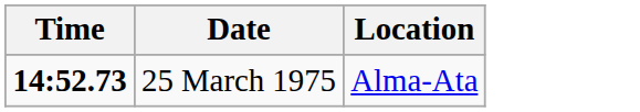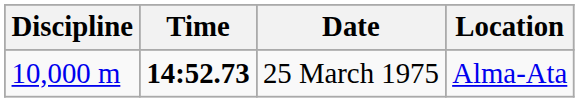 <table class='wikitable'>
 <tr>
+<th>Discipline</th>
 <th>Time</th>
 <th>Date</th>
 <th>Location</th>
 </tr>
 <tr>
+<td><a href='#'>10,000 m</a></td>
 <td><strong>14:52.73</strong></td>
 <td>25 March 1975</td>
 <td align=left> <a href='#'>Alma-Ata</a></td>
 </tr>
 </table>
